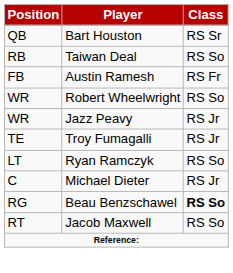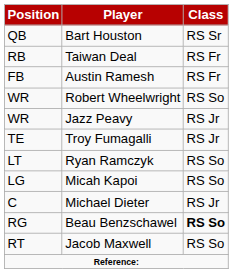 <table class="wikitable">
 <tr>
 <th style="background:#B70101; color:#fff;">Position</th>
 <th style="background:#B70101; color:#fff;">Player</th>
 <th style="background:#B70101; color:#fff;">Class</th>
 </tr>
 <tr>
 <td>QB</td>
 <td>Bart Houston</td>
 <td>RS Sr</td>
 </tr>
 <tr>
 <td>RB</td>
 <td>Taiwan Deal</td>
-<td>RS So</td>
+<td>RS Fr</td>
 </tr>
 <tr>
 <td>FB</td>
 <td>Austin Ramesh</td>
 <td>RS Fr</td>
 </tr>
 <tr>
 <td>WR</td>
 <td>Robert Wheelwright</td>
 <td>RS So</td>
 </tr>
 <tr>
 <td>WR</td>
 <td>Jazz Peavy</td>
 <td>RS Jr</td>
 </tr>
 <tr>
 <td>TE</td>
 <td>Troy Fumagalli</td>
 <td>RS Jr</td>
 </tr>
 <tr>
 <td>LT</td>
 <td>Ryan Ramczyk</td>
 <td>RS So</td>
 </tr>
 <tr>
+<td>LG</td>
+<td>Micah Kapoi</td>
+<td>RS So</td>
+</tr>
+<tr>
 <td>C</td>
 <td>Michael Dieter</td>
 <td>RS Jr</td>
 </tr>
 <tr>
 <td>RG</td>
 <td>Beau Benzschawel</td>
 <td><strong>RS So</strong></td>
 </tr>
 <tr>
 <td>RT</td>
 <td>Jacob Maxwell</td>
 <td>RS So</td>
 </tr>
 <tr>
 <td colspan="3"  style="font-size:8pt; text-align:center;"><strong>Reference:</strong></td>
 </tr>
 </table>
